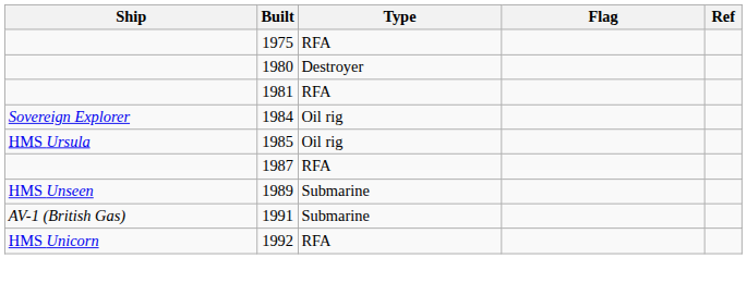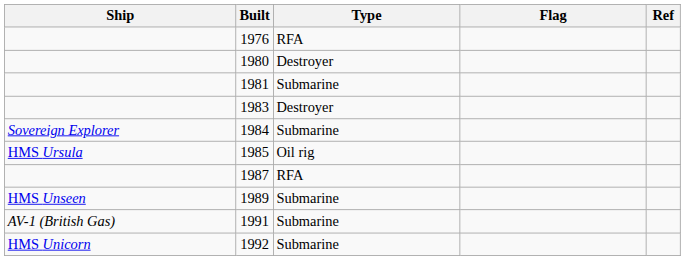 <table class="wikitable sortable">
 <tr>
 <th width="250" scope="col">Ship</th>
 <th width="30" scope="col">Built</th>
 <th width="200" scope="col">Type</th>
 <th width="200" scope="col">Flag</th>
 <th width="30" scope="col" class="unsortable">Ref</th>
 </tr>
 <tr>
 <td></td>
-<td align="center">1975</td>
+<td align="center">1976</td>
 <td align="left">RFA</td>
 <td></td>
 <td></td>
 </tr>
 <tr>
 <td></td>
 <td align="center">1980</td>
 <td align="left">Destroyer</td>
 <td></td>
 <td></td>
 </tr>
 <tr>
 <td></td>
 <td align="center">1981</td>
-<td align="left">RFA</td>
+<td align="left">Submarine</td>
+<td></td>
+<td></td>
+</tr>
+<tr>
+<td></td>
+<td align="center">1983</td>
+<td align="left">Destroyer</td>
 <td></td>
 <td></td>
 </tr>
 <tr>
 <td><a href='#'><em>Sovereign Explorer</em></a></td>
 <td align="center">1984</td>
-<td align="left">Oil rig</td>
+<td align="left">Submarine</td>
 <td></td>
 <td></td>
 </tr>
 <tr>
 <td><a href='#'>HMS <em>Ursula</em></a></td>
 <td align="center">1985</td>
 <td align="left">Oil rig</td>
 <td></td>
 <td></td>
 </tr>
 <tr>
 <td></td>
 <td align="center">1987</td>
 <td align="left">RFA</td>
 <td></td>
 <td></td>
 </tr>
 <tr>
 <td><a href='#'>HMS <em>Unseen</em></a></td>
 <td align="center">1989</td>
 <td align="left">Submarine</td>
 <td></td>
 <td></td>
 </tr>
 <tr>
 <td><em>AV-1 (British Gas)</em></td>
 <td align="center">1991</td>
 <td align="left">Submarine</td>
 <td></td>
 <td></td>
 </tr>
 <tr>
 <td><a href='#'>HMS <em>Unicorn</em></a></td>
 <td align="center">1992</td>
-<td align="left">RFA</td>
+<td align="left">Submarine</td>
 <td></td>
 <td></td>
 </tr>
 </table>
